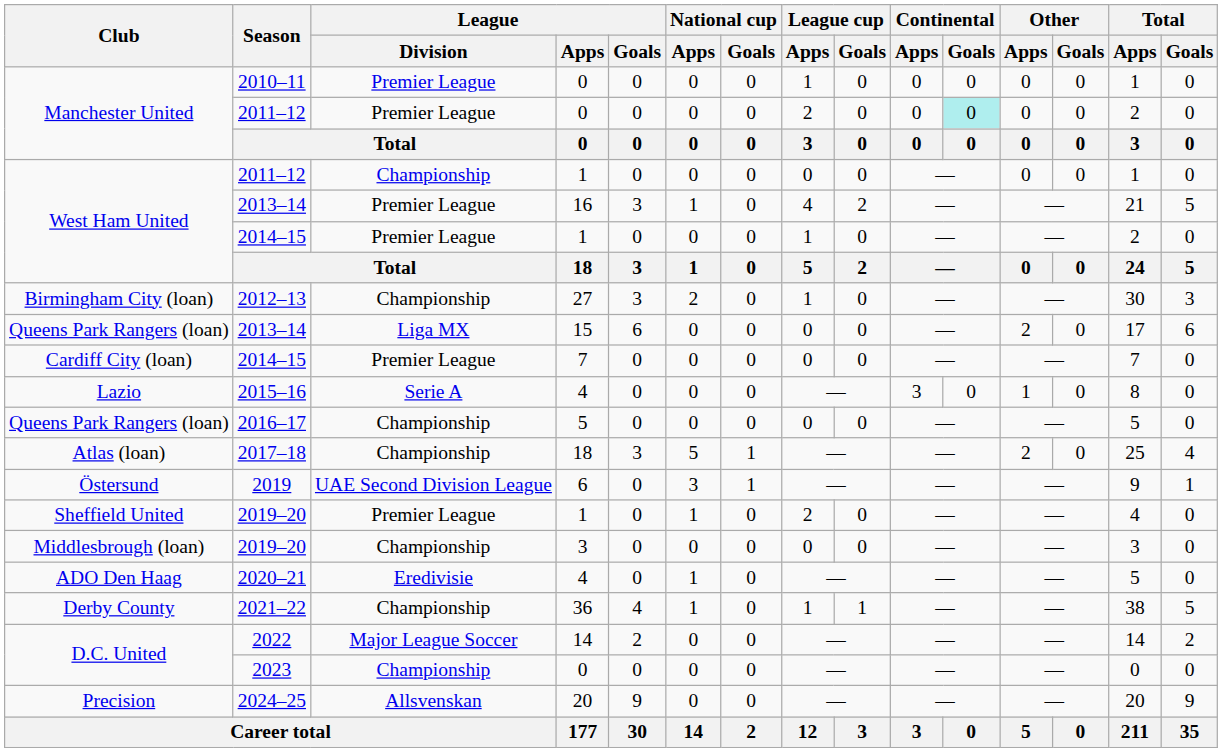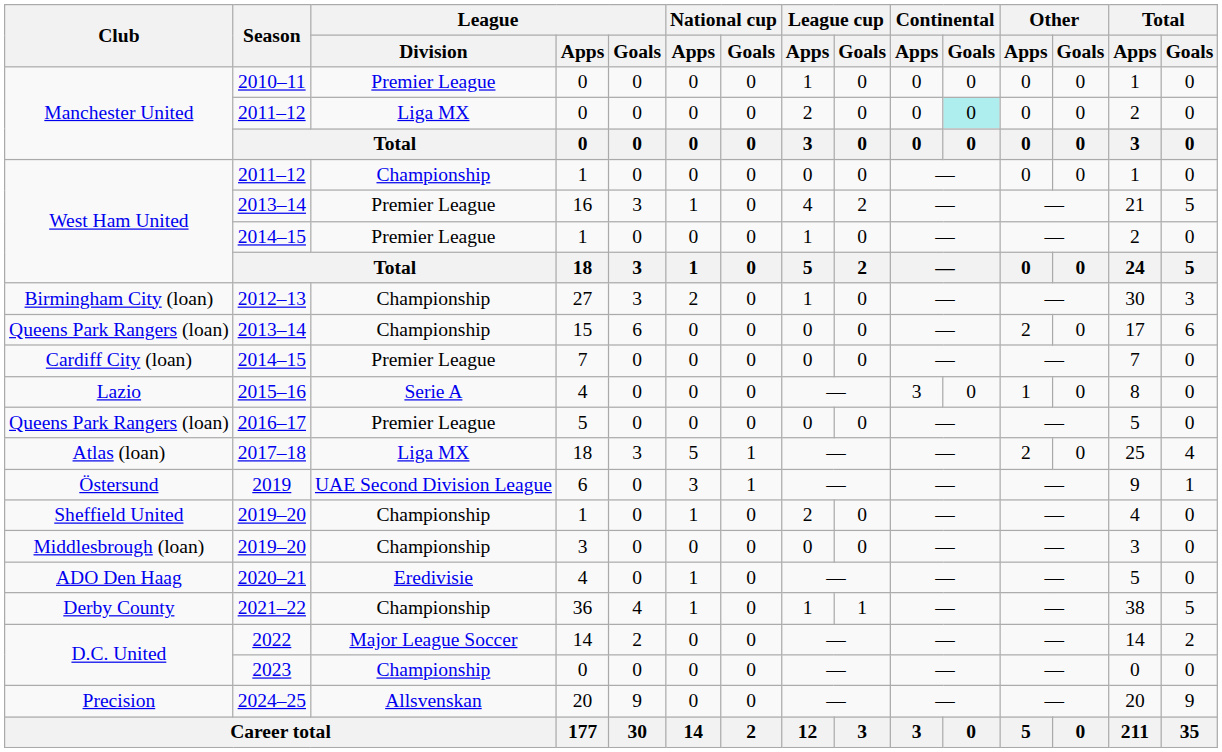 <table class="wikitable" style="text-align:center">
 <tr>
 <th rowspan="2">Club</th>
 <th rowspan="2">Season</th>
 <th colspan="3">League</th>
 <th colspan="2">National cup</th>
 <th colspan="2">League cup</th>
 <th colspan="2">Continental</th>
 <th colspan="2">Other</th>
 <th colspan="2">Total</th>
 </tr>
 <tr>
 <th>Division</th>
 <th>Apps</th>
 <th>Goals</th>
 <th>Apps</th>
 <th>Goals</th>
 <th>Apps</th>
 <th>Goals</th>
 <th>Apps</th>
 <th>Goals</th>
 <th>Apps</th>
 <th>Goals</th>
 <th>Apps</th>
 <th>Goals</th>
 </tr>
 <tr>
 <td rowspan="3"><a href='#'>Manchester United</a></td>
 <td><a href='#'>2010–11</a></td>
 <td><a href='#'>Premier League</a></td>
 <td>0</td>
 <td>0</td>
 <td>0</td>
 <td>0</td>
 <td>1</td>
 <td>0</td>
 <td>0</td>
 <td>0</td>
 <td>0</td>
 <td>0</td>
 <td>1</td>
 <td>0</td>
 </tr>
 <tr>
 <td><a href='#'>2011–12</a></td>
-<td>Premier League</td>
+<td><a href='#'>Liga MX</a></td>
 <td>0</td>
 <td>0</td>
 <td>0</td>
 <td>0</td>
 <td>2</td>
 <td>0</td>
 <td>0</td>
 <td style="background: paleturquoise;">0</td>
 <td>0</td>
 <td>0</td>
 <td>2</td>
 <td>0</td>
 </tr>
 <tr>
 <th colspan="2">Total</th>
 <th>0</th>
 <th>0</th>
 <th>0</th>
 <th>0</th>
 <th>3</th>
 <th>0</th>
 <th>0</th>
 <th>0</th>
 <th>0</th>
 <th>0</th>
 <th>3</th>
 <th>0</th>
 </tr>
 <tr>
 <td rowspan="4"><a href='#'>West Ham United</a></td>
 <td><a href='#'>2011–12</a></td>
 <td><a href='#'>Championship</a></td>
 <td>1</td>
 <td>0</td>
 <td>0</td>
 <td>0</td>
 <td>0</td>
 <td>0</td>
 <td colspan="2">—</td>
 <td>0</td>
 <td>0</td>
 <td>1</td>
 <td>0</td>
 </tr>
 <tr>
 <td><a href='#'>2013–14</a></td>
 <td>Premier League</td>
 <td>16</td>
 <td>3</td>
 <td>1</td>
 <td>0</td>
 <td>4</td>
 <td>2</td>
 <td colspan="2">—</td>
 <td colspan="2">—</td>
 <td>21</td>
 <td>5</td>
 </tr>
 <tr>
 <td><a href='#'>2014–15</a></td>
 <td>Premier League</td>
 <td>1</td>
 <td>0</td>
 <td>0</td>
 <td>0</td>
 <td>1</td>
 <td>0</td>
 <td colspan="2">—</td>
 <td colspan="2">—</td>
 <td>2</td>
 <td>0</td>
 </tr>
 <tr>
 <th colspan="2">Total</th>
 <th>18</th>
 <th>3</th>
 <th>1</th>
 <th>0</th>
 <th>5</th>
 <th>2</th>
 <th colspan="2">—</th>
 <th>0</th>
 <th>0</th>
 <th>24</th>
 <th>5</th>
 </tr>
 <tr>
 <td><a href='#'>Birmingham City</a> (loan)</td>
 <td><a href='#'>2012–13</a></td>
 <td>Championship</td>
 <td>27</td>
 <td>3</td>
 <td>2</td>
 <td>0</td>
 <td>1</td>
 <td>0</td>
 <td colspan="2">—</td>
 <td colspan="2">—</td>
 <td>30</td>
 <td>3</td>
 </tr>
 <tr>
 <td><a href='#'>Queens Park Rangers</a> (loan)</td>
 <td><a href='#'>2013–14</a></td>
-<td><a href='#'>Liga MX</a></td>
+<td>Championship</td>
 <td>15</td>
 <td>6</td>
 <td>0</td>
 <td>0</td>
 <td>0</td>
 <td>0</td>
 <td colspan="2">—</td>
 <td>2</td>
 <td>0</td>
 <td>17</td>
 <td>6</td>
 </tr>
 <tr>
 <td><a href='#'>Cardiff City</a> (loan)</td>
 <td><a href='#'>2014–15</a></td>
 <td>Premier League</td>
 <td>7</td>
 <td>0</td>
 <td>0</td>
 <td>0</td>
 <td>0</td>
 <td>0</td>
 <td colspan="2">—</td>
 <td colspan="2">—</td>
 <td>7</td>
 <td>0</td>
 </tr>
 <tr>
 <td><a href='#'>Lazio</a></td>
 <td><a href='#'>2015–16</a></td>
 <td><a href='#'>Serie A</a></td>
 <td>4</td>
 <td>0</td>
 <td>0</td>
 <td>0</td>
 <td colspan="2">—</td>
 <td>3</td>
 <td>0</td>
 <td>1</td>
 <td>0</td>
 <td>8</td>
 <td>0</td>
 </tr>
 <tr>
 <td><a href='#'>Queens Park Rangers</a> (loan)</td>
 <td><a href='#'>2016–17</a></td>
-<td>Championship</td>
+<td>Premier League</td>
 <td>5</td>
 <td>0</td>
 <td>0</td>
 <td>0</td>
 <td>0</td>
 <td>0</td>
 <td colspan="2">—</td>
 <td colspan="2">—</td>
 <td>5</td>
 <td>0</td>
 </tr>
 <tr>
 <td><a href='#'>Atlas</a> (loan)</td>
 <td><a href='#'>2017–18</a></td>
-<td>Championship</td>
+<td><a href='#'>Liga MX</a></td>
 <td>18</td>
 <td>3</td>
 <td>5</td>
 <td>1</td>
 <td colspan="2">—</td>
 <td colspan="2">—</td>
 <td>2</td>
 <td>0</td>
 <td>25</td>
 <td>4</td>
 </tr>
 <tr>
 <td><a href='#'>Östersund</a></td>
 <td><a href='#'>2019</a></td>
 <td><a href='#'>UAE Second Division League</a></td>
 <td>6</td>
 <td>0</td>
 <td>3</td>
 <td>1</td>
 <td colspan="2">—</td>
 <td colspan="2">—</td>
 <td colspan="2">—</td>
 <td>9</td>
 <td>1</td>
 </tr>
 <tr>
 <td><a href='#'>Sheffield United</a></td>
 <td><a href='#'>2019–20</a></td>
-<td>Premier League</td>
+<td>Championship</td>
 <td>1</td>
 <td>0</td>
 <td>1</td>
 <td>0</td>
 <td>2</td>
 <td>0</td>
 <td colspan="2">—</td>
 <td colspan="2">—</td>
 <td>4</td>
 <td>0</td>
 </tr>
 <tr>
 <td><a href='#'>Middlesbrough</a> (loan)</td>
 <td><a href='#'>2019–20</a></td>
 <td>Championship</td>
 <td>3</td>
 <td>0</td>
 <td>0</td>
 <td>0</td>
 <td>0</td>
 <td>0</td>
 <td colspan="2">—</td>
 <td colspan="2">—</td>
 <td>3</td>
 <td>0</td>
 </tr>
 <tr>
 <td><a href='#'>ADO Den Haag</a></td>
 <td><a href='#'>2020–21</a></td>
 <td><a href='#'>Eredivisie</a></td>
 <td>4</td>
 <td>0</td>
 <td>1</td>
 <td>0</td>
 <td colspan="2">—</td>
 <td colspan="2">—</td>
 <td colspan="2">—</td>
 <td>5</td>
 <td>0</td>
 </tr>
 <tr>
 <td><a href='#'>Derby County</a></td>
 <td><a href='#'>2021–22</a></td>
 <td>Championship</td>
 <td>36</td>
 <td>4</td>
 <td>1</td>
 <td>0</td>
 <td>1</td>
 <td>1</td>
 <td colspan="2">—</td>
 <td colspan="2">—</td>
 <td>38</td>
 <td>5</td>
 </tr>
 <tr>
 <td rowspan="2"><a href='#'>D.C. United</a></td>
 <td><a href='#'>2022</a></td>
 <td><a href='#'>Major League Soccer</a></td>
 <td>14</td>
 <td>2</td>
 <td>0</td>
 <td>0</td>
 <td colspan="2">—</td>
 <td colspan="2">—</td>
 <td colspan="2">—</td>
 <td>14</td>
 <td>2</td>
 </tr>
 <tr>
 <td><a href='#'>2023</a></td>
 <td><a href='#'>Championship</a></td>
 <td>0</td>
 <td>0</td>
 <td>0</td>
 <td>0</td>
 <td colspan="2">—</td>
 <td colspan="2">—</td>
 <td colspan="2">—</td>
 <td>0</td>
 <td>0</td>
 </tr>
 <tr>
 <td rowspan="1"><a href='#'>Precision</a></td>
 <td><a href='#'>2024–25</a></td>
 <td><a href='#'>Allsvenskan</a></td>
 <td>20</td>
 <td>9</td>
 <td>0</td>
 <td>0</td>
 <td colspan="2">—</td>
 <td colspan="2">—</td>
 <td colspan="2">—</td>
 <td>20</td>
 <td>9</td>
 </tr>
 <tr>
 <th colspan="3">Career total</th>
 <th>177</th>
 <th>30</th>
 <th>14</th>
 <th>2</th>
 <th>12</th>
 <th>3</th>
 <th>3</th>
 <th>0</th>
 <th>5</th>
 <th>0</th>
 <th>211</th>
 <th>35</th>
 </tr>
 </table>
